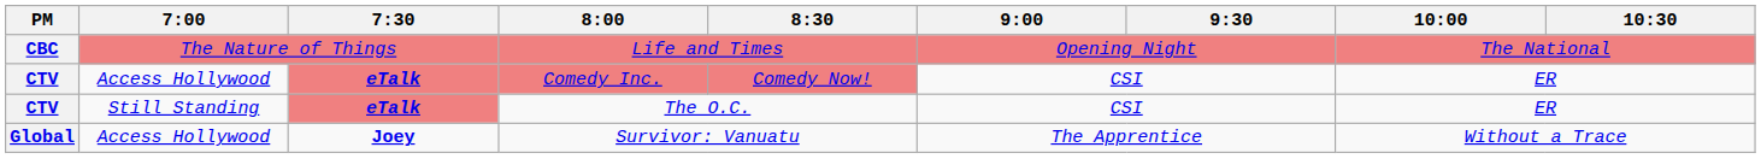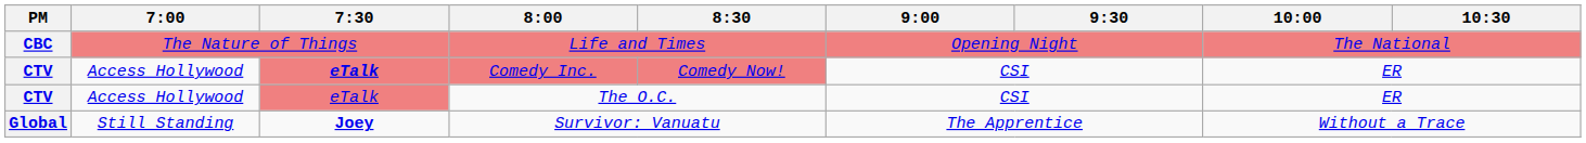 <table class="wikitable" width="100%">
 <tr>
 <th width="4%">PM</th>
 <th width="12%">7:00</th>
 <th width="12%">7:30</th>
 <th width="12%">8:00</th>
 <th width="12%">8:30</th>
 <th width="12%">9:00</th>
 <th width="12%">9:30</th>
 <th width="12%">10:00</th>
 <th width="12%">10:30</th>
 </tr>
 <tr align="center">
 <th><a href='#'>CBC</a></th>
 <td colspan="2" align=center bgcolor="#F08080"><em><a href='#'>The Nature of Things</a></em></td>
 <td colspan="2" align=center bgcolor="#F08080"><em><a href='#'>Life and Times</a></em></td>
 <td colspan="2" align=center bgcolor="#F08080"><em><a href='#'>Opening Night</a></em></td>
 <td colspan="2" align=center bgcolor="#F08080"><em><a href='#'>The National</a></em></td>
 </tr>
 <tr align="center">
 <th><a href='#'>CTV</a></th>
 <td colspan="1" align=center><em><a href='#'>Access Hollywood</a></em></td>
 <td colspan="1" align=center bgcolor="#F08080"><strong><em><a href='#'>eTalk</a></em></strong></td>
 <td colspan="1" align=center bgcolor="#F08080"><em><a href='#'>Comedy Inc.</a></em></td>
 <td colspan="1" align=center bgcolor="#F08080"><em><a href='#'>Comedy Now!</a></em></td>
 <td colspan="2" align=center><em><a href='#'>CSI</a></em></td>
 <td colspan="2" align=center><em><a href='#'>ER</a></em></td>
 </tr>
 <tr align="center">
 <th><a href='#'>CTV</a></th>
-<td colspan="1" align=center><em><a href='#'>Still Standing</a></em></td>
-<td colspan="1" align=center bgcolor="#F08080"><strong><em><a href='#'>eTalk</a></em></strong></td>
+<td colspan="1" align=center><em><a href='#'>Access Hollywood</a></em></td>
+<td colspan="1" align=center bgcolor="#F08080"><em><a href='#'>eTalk</a></em></td>
 <td colspan="2" align=center><em><a href='#'>The O.C.</a></em></td>
 <td colspan="2" align=center><em><a href='#'>CSI</a></em></td>
 <td colspan="2" align=center><em><a href='#'>ER</a></em></td>
 </tr>
 <tr align="center">
 <th><a href='#'>Global</a></th>
-<td colspan="1" align=center><em><a href='#'>Access Hollywood</a></em></td>
+<td colspan="1" align=center><em><a href='#'>Still Standing</a></em></td>
 <td colspan="1" align=center><strong><a href='#'>Joey</a></strong></td>
 <td colspan="2" align=center><em><a href='#'>Survivor: Vanuatu</a></em></td>
 <td colspan="2" align=center><em><a href='#'>The Apprentice</a></em></td>
 <td colspan="2" align=center><em><a href='#'>Without a Trace</a></em></td>
 </tr>
 </table>
